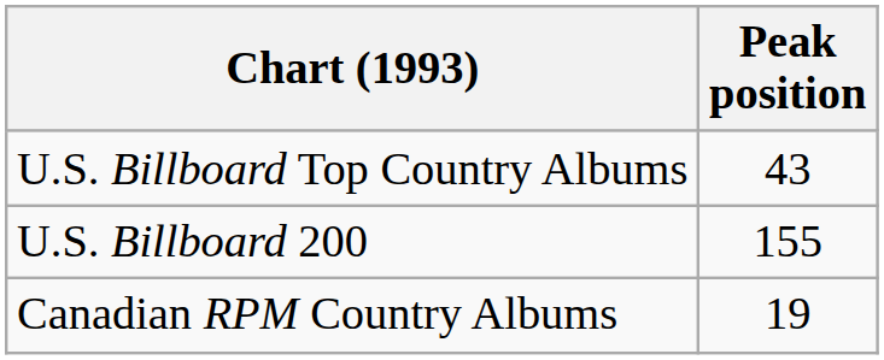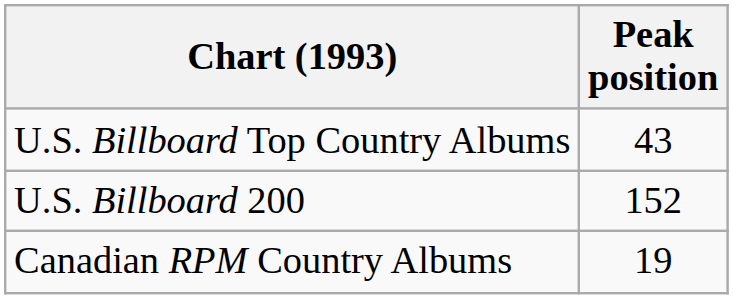 <table class="wikitable">
 <tr>
 <th>Chart (1993)</th>
 <th>Peak<br>position</th>
 </tr>
 <tr>
 <td>U.S. <em>Billboard</em> Top Country Albums</td>
 <td align="center">43</td>
 </tr>
 <tr>
 <td>U.S. <em>Billboard</em> 200</td>
-<td align="center">155</td>
+<td align="center">152</td>
 </tr>
 <tr>
 <td>Canadian <em>RPM</em> Country Albums</td>
 <td align="center">19</td>
 </tr>
 </table>
